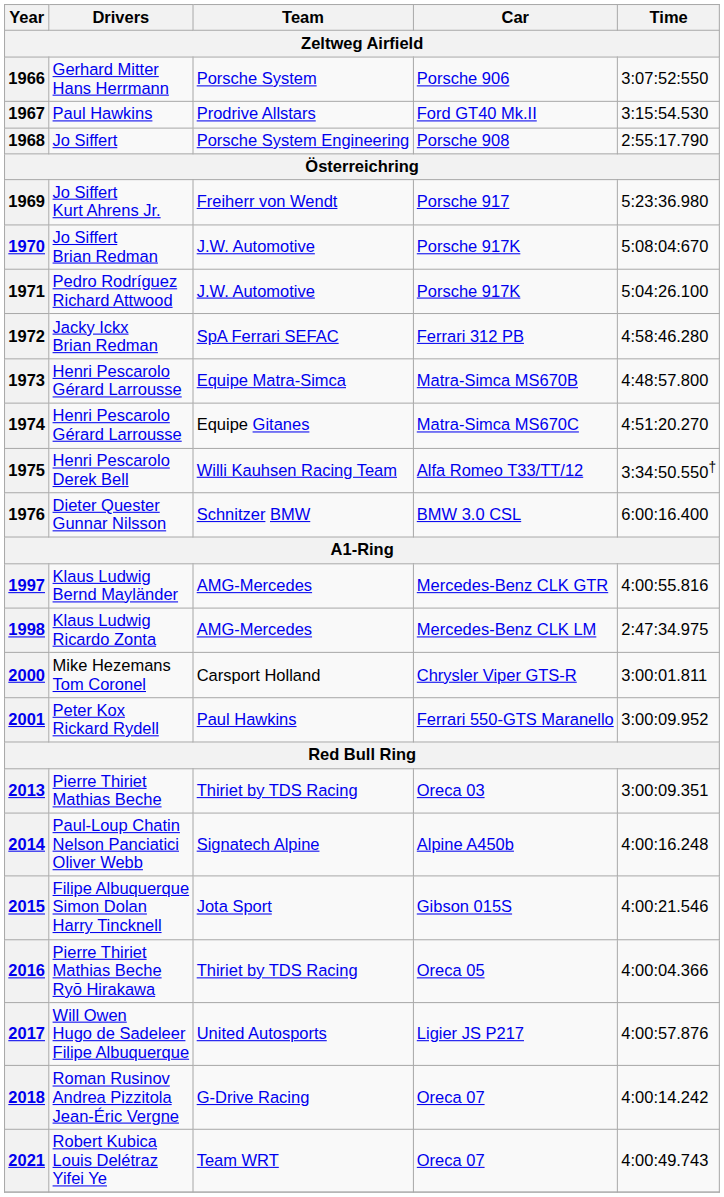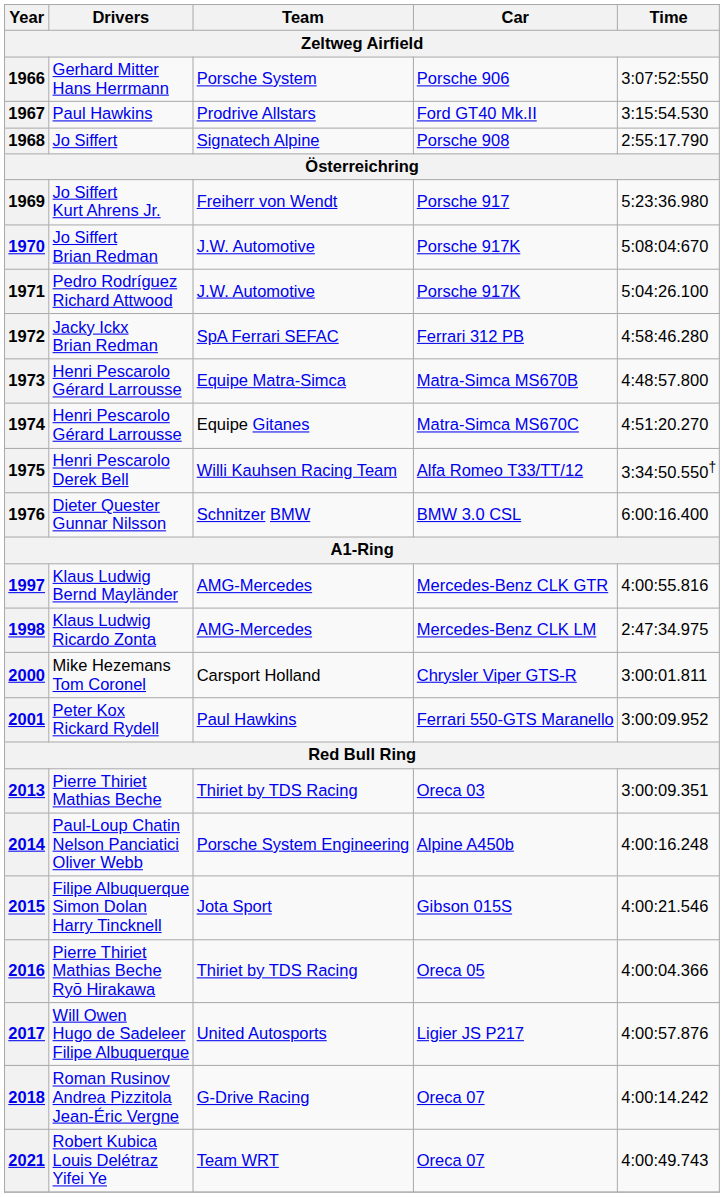 <table class="wikitable" style="font-size: 100%;">
 <tr>
 <th>Year</th>
 <th>Drivers</th>
 <th>Team</th>
 <th>Car</th>
 <th>Time</th>
 </tr>
 <tr>
 <th colspan=5>Zeltweg Airfield</th>
 </tr>
 <tr>
 <th>1966</th>
 <td> <a href='#'>Gerhard Mitter</a><br> <a href='#'>Hans Herrmann</a></td>
 <td> <a href='#'>Porsche System</a></td>
 <td><a href='#'>Porsche 906</a></td>
 <td>3:07:52:550</td>
 </tr>
 <tr>
 <th>1967</th>
 <td> <a href='#'>Paul Hawkins</a></td>
 <td> <a href='#'>Prodrive Allstars</a></td>
 <td><a href='#'>Ford GT40 Mk.II</a></td>
 <td>3:15:54.530</td>
 </tr>
 <tr>
 <th>1968</th>
 <td> <a href='#'>Jo Siffert</a></td>
-<td> <a href='#'>Porsche System Engineering</a></td>
+<td> <a href='#'>Signatech Alpine</a></td>
 <td><a href='#'>Porsche 908</a></td>
 <td>2:55:17.790</td>
 </tr>
 <tr>
 <th colspan=5>Österreichring</th>
 </tr>
 <tr>
 <th>1969</th>
 <td> <a href='#'>Jo Siffert</a><br> <a href='#'>Kurt Ahrens Jr.</a></td>
 <td> <a href='#'>Freiherr von Wendt</a></td>
 <td><a href='#'>Porsche 917</a></td>
 <td>5:23:36.980</td>
 </tr>
 <tr>
 <th><a href='#'>1970</a></th>
 <td> <a href='#'>Jo Siffert</a><br> <a href='#'>Brian Redman</a></td>
 <td> <a href='#'>J.W. Automotive</a></td>
 <td><a href='#'>Porsche 917K</a></td>
 <td>5:08:04:670</td>
 </tr>
 <tr>
 <th>1971</th>
 <td> <a href='#'>Pedro Rodríguez</a><br> <a href='#'>Richard Attwood</a></td>
 <td> <a href='#'>J.W. Automotive</a></td>
 <td><a href='#'>Porsche 917K</a></td>
 <td>5:04:26.100</td>
 </tr>
 <tr>
 <th>1972</th>
 <td> <a href='#'>Jacky Ickx</a><br> <a href='#'>Brian Redman</a></td>
 <td> <a href='#'>SpA Ferrari SEFAC</a></td>
 <td><a href='#'>Ferrari 312 PB</a></td>
 <td>4:58:46.280</td>
 </tr>
 <tr>
 <th>1973</th>
 <td> <a href='#'>Henri Pescarolo</a><br> <a href='#'>Gérard Larrousse</a></td>
 <td> <a href='#'>Equipe Matra-Simca</a></td>
 <td><a href='#'>Matra-Simca MS670B</a></td>
 <td>4:48:57.800</td>
 </tr>
 <tr>
 <th>1974</th>
 <td> <a href='#'>Henri Pescarolo</a><br> <a href='#'>Gérard Larrousse</a></td>
 <td> Equipe <a href='#'>Gitanes</a></td>
 <td><a href='#'>Matra-Simca MS670C</a></td>
 <td>4:51:20.270</td>
 </tr>
 <tr>
 <th>1975</th>
 <td> <a href='#'>Henri Pescarolo</a><br> <a href='#'>Derek Bell</a></td>
 <td> <a href='#'>Willi Kauhsen Racing Team</a></td>
 <td><a href='#'>Alfa Romeo T33/TT/12</a></td>
 <td>3:34:50.550<sup>†</sup></td>
 </tr>
 <tr>
 <th>1976</th>
 <td> <a href='#'>Dieter Quester</a><br> <a href='#'>Gunnar Nilsson</a></td>
 <td> <a href='#'>Schnitzer</a> <a href='#'>BMW</a></td>
 <td><a href='#'>BMW 3.0 CSL</a></td>
 <td>6:00:16.400</td>
 </tr>
 <tr>
 <th colspan=5>A1-Ring</th>
 </tr>
 <tr>
 <th><a href='#'>1997</a></th>
 <td> <a href='#'>Klaus Ludwig</a><br> <a href='#'>Bernd Mayländer</a></td>
 <td> <a href='#'>AMG-Mercedes</a></td>
 <td><a href='#'>Mercedes-Benz CLK GTR</a></td>
 <td>4:00:55.816</td>
 </tr>
 <tr>
 <th><a href='#'>1998</a></th>
 <td> <a href='#'>Klaus Ludwig</a><br> <a href='#'>Ricardo Zonta</a></td>
 <td> <a href='#'>AMG-Mercedes</a></td>
 <td><a href='#'>Mercedes-Benz CLK LM</a></td>
 <td>2:47:34.975</td>
 </tr>
 <tr>
 <th><a href='#'>2000</a></th>
 <td> Mike Hezemans<br> <a href='#'>Tom Coronel</a></td>
 <td> Carsport Holland</td>
 <td><a href='#'>Chrysler Viper GTS-R</a></td>
 <td>3:00:01.811</td>
 </tr>
 <tr>
 <th><a href='#'>2001</a></th>
 <td> <a href='#'>Peter Kox</a><br> <a href='#'>Rickard Rydell</a></td>
 <td> <a href='#'>Paul Hawkins</a></td>
 <td><a href='#'>Ferrari 550-GTS Maranello</a></td>
 <td>3:00:09.952</td>
 </tr>
 <tr>
 <th colspan=5>Red Bull Ring</th>
 </tr>
 <tr>
 <th><a href='#'>2013</a></th>
 <td> <a href='#'>Pierre Thiriet</a><br> <a href='#'>Mathias Beche</a></td>
 <td> <a href='#'>Thiriet by TDS Racing</a></td>
 <td><a href='#'>Oreca 03</a></td>
 <td>3:00:09.351</td>
 </tr>
 <tr>
 <th><a href='#'>2014</a></th>
 <td> <a href='#'>Paul-Loup Chatin</a><br> <a href='#'>Nelson Panciatici</a><br> <a href='#'>Oliver Webb</a></td>
-<td> <a href='#'>Signatech Alpine</a></td>
+<td> <a href='#'>Porsche System Engineering</a></td>
 <td><a href='#'>Alpine A450b</a></td>
 <td>4:00:16.248</td>
 </tr>
 <tr>
 <th><a href='#'>2015</a></th>
 <td> <a href='#'>Filipe Albuquerque</a><br> <a href='#'>Simon Dolan</a><br> <a href='#'>Harry Tincknell</a></td>
 <td> <a href='#'>Jota Sport</a></td>
 <td><a href='#'>Gibson 015S</a></td>
 <td>4:00:21.546</td>
 </tr>
 <tr>
 <th><a href='#'>2016</a></th>
 <td> <a href='#'>Pierre Thiriet</a><br> <a href='#'>Mathias Beche</a><br> <a href='#'>Ryō Hirakawa</a></td>
 <td> <a href='#'>Thiriet by TDS Racing</a></td>
 <td><a href='#'>Oreca 05</a></td>
 <td>4:00:04.366</td>
 </tr>
 <tr>
 <th><a href='#'>2017</a></th>
 <td> <a href='#'>Will Owen</a><br> <a href='#'>Hugo de Sadeleer</a><br> <a href='#'>Filipe Albuquerque</a></td>
 <td> <a href='#'>United Autosports</a></td>
 <td><a href='#'>Ligier JS P217</a></td>
 <td>4:00:57.876</td>
 </tr>
 <tr>
 <th><a href='#'>2018</a></th>
 <td> <a href='#'>Roman Rusinov</a><br> <a href='#'>Andrea Pizzitola</a><br> <a href='#'>Jean-Éric Vergne</a></td>
 <td> <a href='#'>G-Drive Racing</a></td>
 <td><a href='#'>Oreca 07</a></td>
 <td>4:00:14.242</td>
 </tr>
 <tr>
 <th><a href='#'>2021</a></th>
 <td> <a href='#'>Robert Kubica</a><br> <a href='#'>Louis Delétraz</a><br> <a href='#'>Yifei Ye</a></td>
 <td> <a href='#'>Team WRT</a></td>
 <td><a href='#'>Oreca 07</a></td>
 <td>4:00:49.743</td>
 </tr>
 <tr>
 </tr>
 </table>
